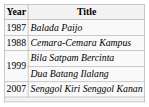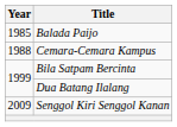 <table class="wikitable">
 <tr>
 <th>Year</th>
 <th>Title</th>
 </tr>
 <tr>
-<td align=center>1987</td>
+<td align=center>1985</td>
 <td><em>Balada Paijo</em></td>
 </tr>
 <tr>
 <td align=center>1988</td>
 <td><em>Cemara-Cemara Kampus</em></td>
 </tr>
 <tr>
 <td align=center rowspan=2>1999</td>
 <td><em>Bila Satpam Bercinta</em></td>
 </tr>
 <tr>
 <td><em>Dua Batang Ilalang</em></td>
 </tr>
 <tr>
-<td align=center>2007</td>
+<td align=center>2009</td>
 <td><em>Senggol Kiri Senggol Kanan</em></td>
 </tr>
 <tr>
 <th colspan="2"><small></small></th>
 </tr>
 </table>
